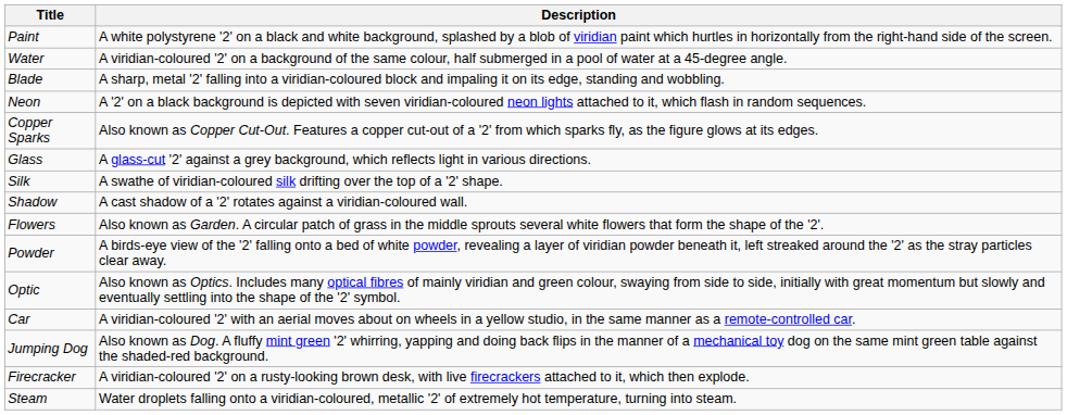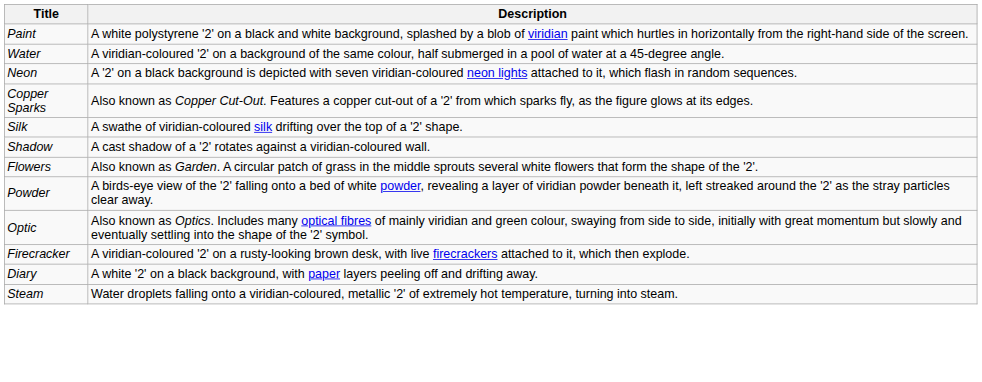 <table class="wikitable">
 <tr>
 <th>Title</th>
 <th>Description</th>
 </tr>
 <tr>
 <td><em>Paint</em></td>
 <td>A white polystyrene '2' on a black and white background, splashed by a blob of <a href='#'>viridian</a> paint which hurtles in horizontally from the right-hand side of the screen.</td>
 </tr>
 <tr>
 <td><em>Water</em></td>
 <td>A viridian-coloured '2' on a background of the same colour, half submerged in a pool of water at a 45-degree angle.</td>
 </tr>
 <tr>
-<td><em>Blade</em></td>
-<td>A sharp, metal '2' falling into a viridian-coloured block and impaling it on its edge, standing and wobbling.</td>
-</tr>
-<tr>
 <td><em>Neon</em></td>
 <td>A '2' on a black background is depicted with seven viridian-coloured <a href='#'>neon lights</a> attached to it, which flash in random sequences.</td>
 </tr>
 <tr>
 <td><em>Copper Sparks</em></td>
 <td>Also known as <em>Copper Cut-Out</em>. Features a copper cut-out of a '2' from which sparks fly, as the figure glows at its edges.</td>
-</tr>
-<tr>
-<td><em>Glass</em></td>
-<td>A <a href='#'>glass-cut</a> '2' against a grey background, which reflects light in various directions.</td>
 </tr>
 <tr>
 <td><em>Silk</em></td>
 <td>A swathe of viridian-coloured <a href='#'>silk</a> drifting over the top of a '2' shape.</td>
 </tr>
 <tr>
 <td><em>Shadow</em></td>
 <td>A cast shadow of a '2' rotates against a viridian-coloured wall.</td>
 </tr>
 <tr>
 <td><em>Flowers</em></td>
 <td>Also known as <em>Garden</em>. A circular patch of grass in the middle sprouts several white flowers that form the shape of the '2'.</td>
 </tr>
 <tr>
 <td><em>Powder</em></td>
 <td>A birds-eye view of the '2' falling onto a bed of white <a href='#'>powder</a>, revealing a layer of viridian powder beneath it, left streaked around the '2' as the stray particles clear away.</td>
 </tr>
 <tr>
 <td><em>Optic</em></td>
 <td>Also known as <em>Optics</em>. Includes many <a href='#'>optical fibres</a> of mainly viridian and green colour, swaying from side to side, initially with great momentum but slowly and eventually settling into the shape of the '2' symbol.</td>
 </tr>
 <tr>
-<td><em>Car</em></td>
-<td>A viridian-coloured '2' with an aerial moves about on wheels in a yellow studio, in the same manner as a <a href='#'>remote-controlled car</a>.</td>
+<td><em>Firecracker</em></td>
+<td>A viridian-coloured '2' on a rusty-looking brown desk, with live <a href='#'>firecrackers</a> attached to it, which then explode.</td>
 </tr>
 <tr>
-<td><em>Jumping Dog</em></td>
-<td>Also known as <em>Dog</em>. A fluffy <a href='#'>mint green</a> '2' whirring, yapping and doing back flips in the manner of a <a href='#'>mechanical toy</a> dog on the same mint green table against the shaded-red background.</td>
-</tr>
-<tr>
-<td><em>Firecracker</em></td>
-<td>A viridian-coloured '2' on a rusty-looking brown desk, with live <a href='#'>firecrackers</a> attached to it, which then explode.</td>
+<td><em>Diary</em></td>
+<td>A white '2' on a black background, with <a href='#'>paper</a> layers peeling off and drifting away.</td>
 </tr>
 <tr>
 <td><em>Steam</em></td>
 <td>Water droplets falling onto a viridian-coloured, metallic '2' of extremely hot temperature, turning into steam.</td>
 </tr>
 </table>
